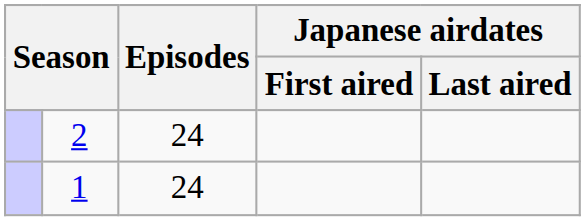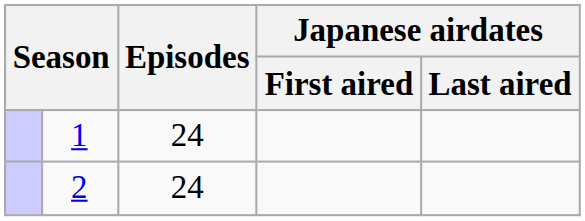 <table class="wikitable plainrowheaders" style="text-align:center;">
 <tr>
 <th colspan="2" rowspan="2">Season</th>
 <th rowspan="2">Episodes</th>
 <th colspan="2">Japanese airdates</th>
 </tr>
 <tr>
 <th>First aired</th>
 <th>Last aired</th>
 </tr>
 <tr>
 <td style="background: #CCF;"></td>
-<td><a href='#'>2</a></td>
+<td><a href='#'>1</a></td>
 <td>24</td>
 <td></td>
 <td></td>
 </tr>
 <tr>
 <td style="background: #CCF;"></td>
-<td><a href='#'>1</a></td>
+<td><a href='#'>2</a></td>
 <td>24</td>
 <td></td>
 <td></td>
 </tr>
 </table>
